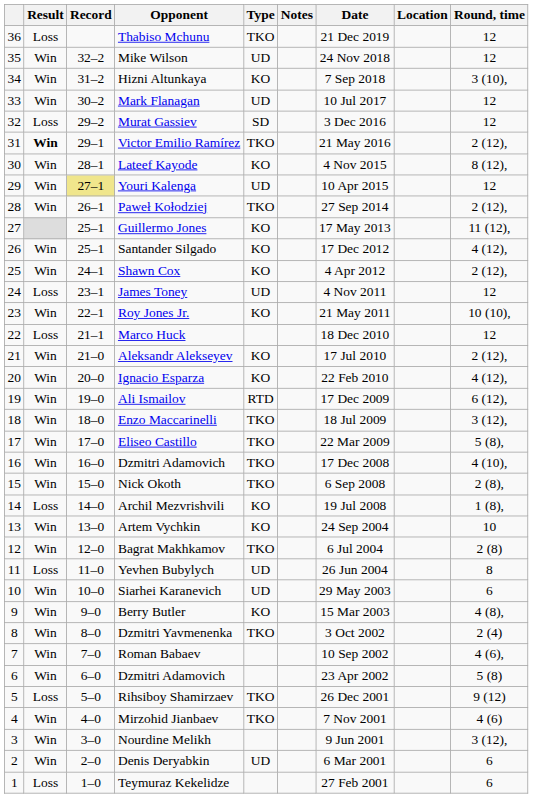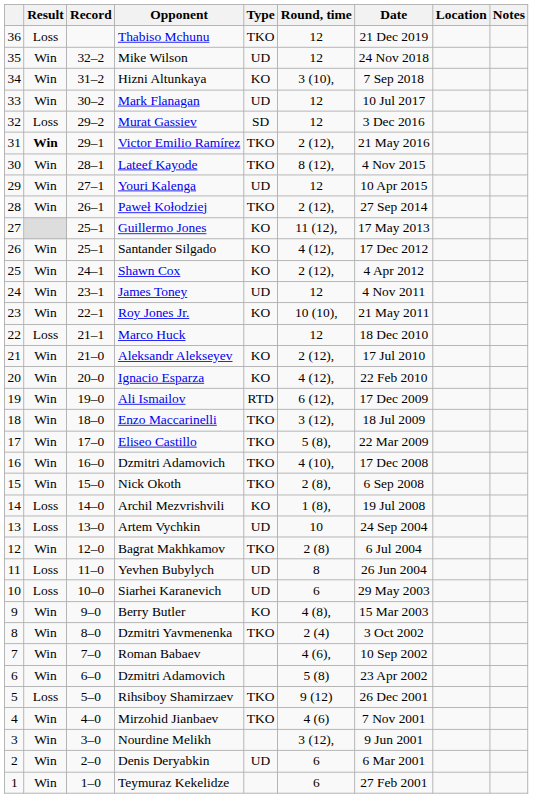 <table class="wikitable" style="text-align:center">
 <tr>
 <th></th>
 <th>Result</th>
 <th>Record</th>
 <th>Opponent</th>
 <th>Type</th>
-<th>Notes</th>
+<th>Round, time</th>
 <th>Date</th>
 <th>Location</th>
-<th>Round, time</th>
+<th>Notes</th>
 </tr>
 <tr>
 <td>36</td>
 <td>Loss</td>
 <td></td>
 <td style="text-align:left;"><a href='#'>Thabiso Mchunu</a></td>
 <td>TKO</td>
-<td style="text-align:left;"></td>
+<td>12</td>
 <td>21 Dec 2019</td>
 <td style="text-align:left;"></td>
-<td>12</td>
+<td style="text-align:left;"></td>
 </tr>
 <tr>
 <td>35</td>
 <td>Win</td>
 <td>32–2 </td>
 <td style="text-align:left;">Mike Wilson</td>
 <td>UD</td>
-<td></td>
+<td>12</td>
 <td>24 Nov 2018</td>
 <td style="text-align:left;"></td>
-<td>12</td>
+<td></td>
 </tr>
 <tr>
 <td>34</td>
 <td>Win</td>
 <td>31–2 </td>
 <td style="text-align:left;">Hizni Altunkaya</td>
 <td>KO</td>
-<td></td>
+<td>3 (10), </td>
 <td>7 Sep 2018</td>
 <td style="text-align:left;"></td>
-<td>3 (10), </td>
+<td></td>
 </tr>
 <tr>
 <td>33</td>
 <td>Win</td>
 <td>30–2 </td>
 <td style="text-align:left;"><a href='#'>Mark Flanagan</a></td>
 <td>UD</td>
-<td style="text-align:left;"></td>
+<td>12</td>
 <td>10 Jul 2017</td>
 <td style="text-align:left;"></td>
-<td>12</td>
+<td style="text-align:left;"></td>
 </tr>
 <tr>
 <td>32</td>
 <td>Loss</td>
 <td>29–2 </td>
 <td style="text-align:left;"><a href='#'>Murat Gassiev</a></td>
 <td>SD</td>
-<td style="text-align:left;"></td>
+<td>12</td>
 <td>3 Dec 2016</td>
 <td style="text-align:left;"></td>
-<td>12</td>
+<td style="text-align:left;"></td>
 </tr>
 <tr>
 <td>31</td>
 <td><strong>Win</strong></td>
 <td>29–1 </td>
 <td style="text-align:left;"><a href='#'>Victor Emilio Ramírez</a></td>
 <td>TKO</td>
-<td style="text-align:left;"></td>
+<td>2 (12), </td>
 <td>21 May 2016</td>
 <td style="text-align:left;"></td>
-<td>2 (12), </td>
+<td style="text-align:left;"></td>
 </tr>
 <tr>
 <td>30</td>
 <td>Win</td>
 <td>28–1 </td>
 <td style="text-align:left;"><a href='#'>Lateef Kayode</a></td>
-<td>KO</td>
-<td style="text-align:left;"></td>
+<td>TKO</td>
+<td>8 (12), </td>
 <td>4 Nov 2015</td>
 <td style="text-align:left;"></td>
-<td>8 (12), </td>
+<td style="text-align:left;"></td>
 </tr>
 <tr>
 <td>29</td>
 <td>Win</td>
-<td style="background: khaki;">27–1 </td>
+<td>27–1 </td>
 <td style="text-align:left;"><a href='#'>Youri Kalenga</a></td>
 <td>UD</td>
-<td style="text-align:left;"></td>
+<td>12</td>
 <td>10 Apr 2015</td>
 <td style="text-align:left;"></td>
-<td>12</td>
+<td style="text-align:left;"></td>
 </tr>
 <tr>
 <td>28</td>
 <td>Win</td>
 <td>26–1 </td>
 <td style="text-align:left;"><a href='#'>Paweł Kołodziej</a></td>
 <td>TKO</td>
-<td style="text-align:left;"></td>
+<td>2 (12), </td>
 <td>27 Sep 2014</td>
 <td style="text-align:left;"></td>
-<td>2 (12), </td>
+<td style="text-align:left;"></td>
 </tr>
 <tr>
 <td>27</td>
 <td style="background:#DDD"></td>
 <td>25–1 </td>
 <td style="text-align:left;"><a href='#'>Guillermo Jones</a></td>
 <td>KO</td>
-<td style="text-align:left;"></td>
+<td>11 (12), </td>
 <td>17 May 2013</td>
 <td style="text-align:left;"></td>
-<td>11 (12), </td>
+<td style="text-align:left;"></td>
 </tr>
 <tr>
 <td>26</td>
 <td>Win</td>
 <td>25–1</td>
 <td style="text-align:left;">Santander Silgado</td>
 <td>KO</td>
-<td style="text-align:left;"></td>
+<td>4 (12), </td>
 <td>17 Dec 2012</td>
 <td style="text-align:left;"></td>
-<td>4 (12), </td>
+<td style="text-align:left;"></td>
 </tr>
 <tr>
 <td>25</td>
 <td>Win</td>
 <td>24–1</td>
 <td style="text-align:left;"><a href='#'>Shawn Cox</a></td>
 <td>KO</td>
-<td style="text-align:left;"></td>
+<td>2 (12), </td>
 <td>4 Apr 2012</td>
 <td style="text-align:left;"></td>
-<td>2 (12), </td>
+<td style="text-align:left;"></td>
 </tr>
 <tr>
 <td>24</td>
-<td>Loss</td>
+<td>Win</td>
 <td>23–1</td>
 <td style="text-align:left;"><a href='#'>James Toney</a></td>
 <td>UD</td>
-<td style="text-align:left;"></td>
+<td>12</td>
 <td>4 Nov 2011</td>
 <td style="text-align:left;"></td>
-<td>12</td>
+<td style="text-align:left;"></td>
 </tr>
 <tr>
 <td>23</td>
 <td>Win</td>
 <td>22–1</td>
 <td style="text-align:left;"><a href='#'>Roy Jones Jr.</a></td>
 <td>KO</td>
-<td style="text-align:left;"></td>
+<td>10 (10), </td>
 <td>21 May 2011</td>
 <td style="text-align:left;"></td>
-<td>10 (10), </td>
+<td style="text-align:left;"></td>
 </tr>
 <tr>
 <td>22</td>
 <td>Loss</td>
 <td>21–1</td>
 <td style="text-align:left;"><a href='#'>Marco Huck</a></td>
 <td></td>
-<td style="text-align:left;"></td>
+<td>12</td>
 <td>18 Dec 2010</td>
 <td style="text-align:left;"></td>
-<td>12</td>
+<td style="text-align:left;"></td>
 </tr>
 <tr>
 <td>21</td>
 <td>Win</td>
 <td>21–0</td>
 <td style="text-align:left;"><a href='#'>Aleksandr Alekseyev</a></td>
 <td>KO</td>
-<td></td>
+<td>2 (12), </td>
 <td>17 Jul 2010</td>
 <td style="text-align:left;"></td>
-<td>2 (12), </td>
+<td></td>
 </tr>
 <tr>
 <td>20</td>
 <td>Win</td>
 <td>20–0</td>
 <td style="text-align:left;"><a href='#'>Ignacio Esparza</a></td>
 <td>KO</td>
-<td style="text-align:left;"></td>
+<td>4 (12), </td>
 <td>22 Feb 2010</td>
 <td style="text-align:left;"></td>
-<td>4 (12), </td>
+<td style="text-align:left;"></td>
 </tr>
 <tr>
 <td>19</td>
 <td>Win</td>
 <td>19–0</td>
 <td style="text-align:left;"><a href='#'>Ali Ismailov</a></td>
 <td>RTD</td>
-<td style="text-align:left;"></td>
+<td>6 (12), </td>
 <td>17 Dec 2009</td>
 <td style="text-align:left;"></td>
-<td>6 (12), </td>
+<td style="text-align:left;"></td>
 </tr>
 <tr>
 <td>18</td>
 <td>Win</td>
 <td>18–0</td>
 <td style="text-align:left;"><a href='#'>Enzo Maccarinelli</a></td>
 <td>TKO</td>
-<td style="text-align:left;"></td>
+<td>3 (12), </td>
 <td>18 Jul 2009</td>
 <td style="text-align:left;"></td>
-<td>3 (12), </td>
+<td style="text-align:left;"></td>
 </tr>
 <tr>
 <td>17</td>
 <td>Win</td>
 <td>17–0</td>
 <td style="text-align:left;"><a href='#'>Eliseo Castillo</a></td>
 <td>TKO</td>
-<td style="text-align:left;"></td>
+<td>5 (8), </td>
 <td>22 Mar 2009</td>
 <td style="text-align:left;"></td>
-<td>5 (8), </td>
+<td style="text-align:left;"></td>
 </tr>
 <tr>
 <td>16</td>
 <td>Win</td>
 <td>16–0</td>
 <td style="text-align:left;">Dzmitri Adamovich</td>
 <td>TKO</td>
-<td style="text-align:left;"></td>
+<td>4 (10), </td>
 <td>17 Dec 2008</td>
 <td style="text-align:left;"></td>
-<td>4 (10), </td>
+<td style="text-align:left;"></td>
 </tr>
 <tr>
 <td>15</td>
 <td>Win</td>
 <td>15–0</td>
 <td style="text-align:left;">Nick Okoth</td>
 <td>TKO</td>
-<td style="text-align:left;"></td>
+<td>2 (8), </td>
 <td>6 Sep 2008</td>
 <td style="text-align:left;"></td>
-<td>2 (8), </td>
+<td style="text-align:left;"></td>
 </tr>
 <tr>
 <td>14</td>
 <td>Loss</td>
 <td>14–0</td>
 <td style="text-align:left;">Archil Mezvrishvili</td>
 <td>KO</td>
-<td style="text-align:left;"></td>
+<td>1 (8), </td>
 <td>19 Jul 2008</td>
 <td style="text-align:left;"></td>
-<td>1 (8), </td>
+<td style="text-align:left;"></td>
 </tr>
 <tr>
 <td>13</td>
-<td>Win</td>
+<td>Loss</td>
 <td>13–0</td>
 <td style="text-align:left;">Artem Vychkin</td>
-<td>KO</td>
-<td style="text-align:left;"></td>
+<td>UD</td>
+<td>10</td>
 <td>24 Sep 2004</td>
 <td style="text-align:left;"></td>
-<td>10</td>
+<td style="text-align:left;"></td>
 </tr>
 <tr>
 <td>12</td>
 <td>Win</td>
 <td>12–0</td>
 <td style="text-align:left;">Bagrat Makhkamov</td>
 <td>TKO</td>
-<td style="text-align:left;"></td>
+<td>2 (8)</td>
 <td>6 Jul 2004</td>
 <td style="text-align:left;"></td>
-<td>2 (8)</td>
+<td style="text-align:left;"></td>
 </tr>
 <tr>
 <td>11</td>
 <td>Loss</td>
 <td>11–0</td>
 <td style="text-align:left;">Yevhen Bubylych</td>
 <td>UD</td>
-<td style="text-align:left;"></td>
+<td>8</td>
 <td>26 Jun 2004</td>
 <td style="text-align:left;"></td>
-<td>8</td>
+<td style="text-align:left;"></td>
 </tr>
 <tr>
 <td>10</td>
-<td>Win</td>
+<td>Loss</td>
 <td>10–0</td>
 <td style="text-align:left;">Siarhei Karanevich</td>
 <td>UD</td>
-<td style="text-align:left;"></td>
+<td>6</td>
 <td>29 May 2003</td>
 <td style="text-align:left;"></td>
-<td>6</td>
+<td style="text-align:left;"></td>
 </tr>
 <tr>
 <td>9</td>
 <td>Win</td>
 <td>9–0</td>
 <td style="text-align:left;">Berry Butler</td>
 <td>KO</td>
-<td style="text-align:left;"></td>
+<td>4 (8), </td>
 <td>15 Mar 2003</td>
 <td style="text-align:left;"></td>
-<td>4 (8), </td>
+<td style="text-align:left;"></td>
 </tr>
 <tr>
 <td>8</td>
 <td>Win</td>
 <td>8–0</td>
 <td style="text-align:left;">Dzmitri Yavmenenka</td>
 <td>TKO</td>
-<td style="text-align:left;"></td>
+<td>2 (4)</td>
 <td>3 Oct 2002</td>
 <td style="text-align:left;"></td>
-<td>2 (4)</td>
+<td style="text-align:left;"></td>
 </tr>
 <tr>
 <td>7</td>
 <td>Win</td>
 <td>7–0</td>
 <td style="text-align:left;">Roman Babaev</td>
 <td></td>
-<td style="text-align:left;"></td>
+<td>4 (6), </td>
 <td>10 Sep 2002</td>
 <td style="text-align:left;"></td>
-<td>4 (6), </td>
+<td style="text-align:left;"></td>
 </tr>
 <tr>
 <td>6</td>
 <td>Win</td>
 <td>6–0</td>
 <td style="text-align:left;">Dzmitri Adamovich</td>
 <td></td>
-<td style="text-align:left;"></td>
+<td>5 (8)</td>
 <td>23 Apr 2002</td>
 <td style="text-align:left;"></td>
-<td>5 (8)</td>
+<td style="text-align:left;"></td>
 </tr>
 <tr>
 <td>5</td>
 <td>Loss</td>
 <td>5–0</td>
 <td style="text-align:left;">Rihsiboy Shamirzaev</td>
 <td>TKO</td>
-<td style="text-align:left;"></td>
+<td>9 (12)</td>
 <td>26 Dec 2001</td>
 <td style="text-align:left;"></td>
-<td>9 (12)</td>
+<td style="text-align:left;"></td>
 </tr>
 <tr>
 <td>4</td>
 <td>Win</td>
 <td>4–0</td>
 <td style="text-align:left;">Mirzohid Jianbaev</td>
 <td>TKO</td>
-<td style="text-align:left;"></td>
+<td>4 (6)</td>
 <td>7 Nov 2001</td>
 <td style="text-align:left;"></td>
-<td>4 (6)</td>
+<td style="text-align:left;"></td>
 </tr>
 <tr>
 <td>3</td>
 <td>Win</td>
 <td>3–0</td>
 <td style="text-align:left;">Nourdine Melikh</td>
 <td></td>
-<td style="text-align:left;"></td>
+<td>3 (12), </td>
 <td>9 Jun 2001</td>
 <td style="text-align:left;"></td>
-<td>3 (12), </td>
+<td style="text-align:left;"></td>
 </tr>
 <tr>
 <td>2</td>
 <td>Win</td>
 <td>2–0</td>
 <td style="text-align:left;">Denis Deryabkin</td>
 <td>UD</td>
-<td style="text-align:left;"></td>
+<td>6</td>
 <td>6 Mar 2001</td>
 <td style="text-align:left;"></td>
-<td>6</td>
+<td style="text-align:left;"></td>
 </tr>
 <tr>
 <td>1</td>
-<td>Loss</td>
+<td>Win</td>
 <td>1–0</td>
 <td style="text-align:left;">Teymuraz Kekelidze</td>
 <td></td>
-<td></td>
+<td>6</td>
 <td>27 Feb 2001</td>
 <td style="text-align:left;"></td>
-<td>6</td>
+<td></td>
 </tr>
 </table>
